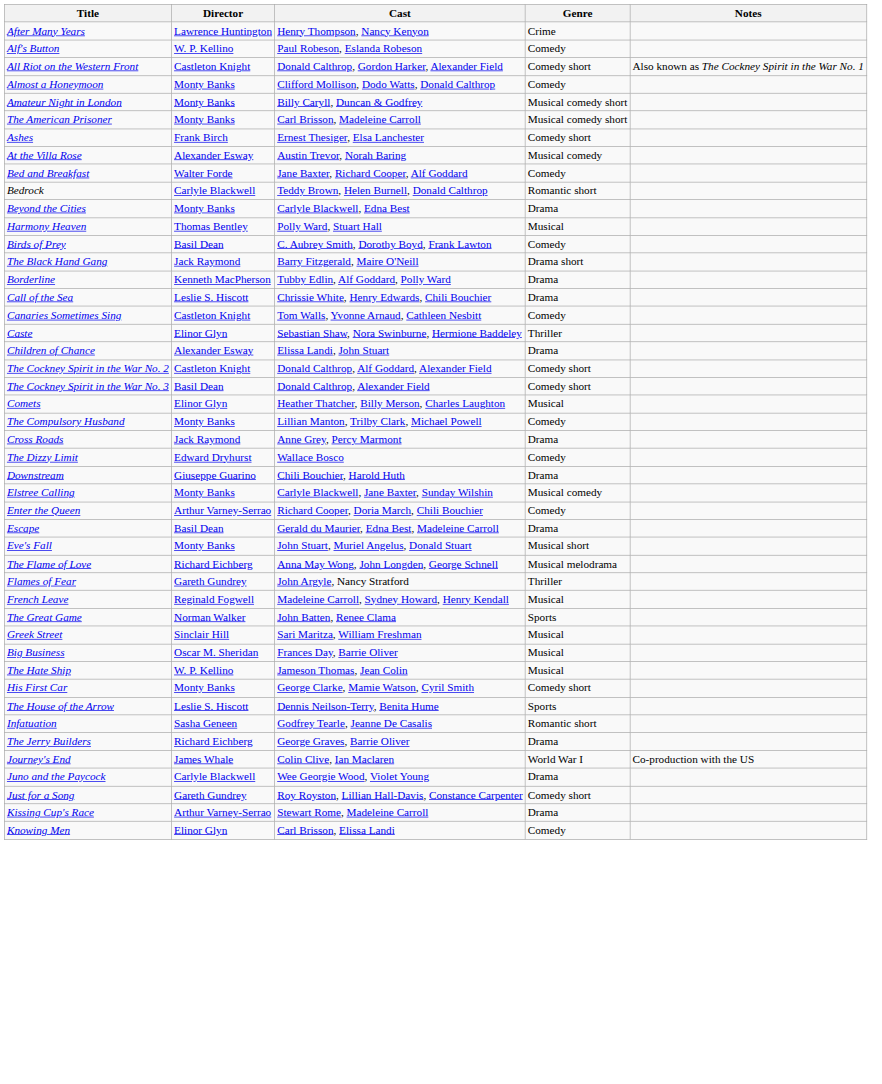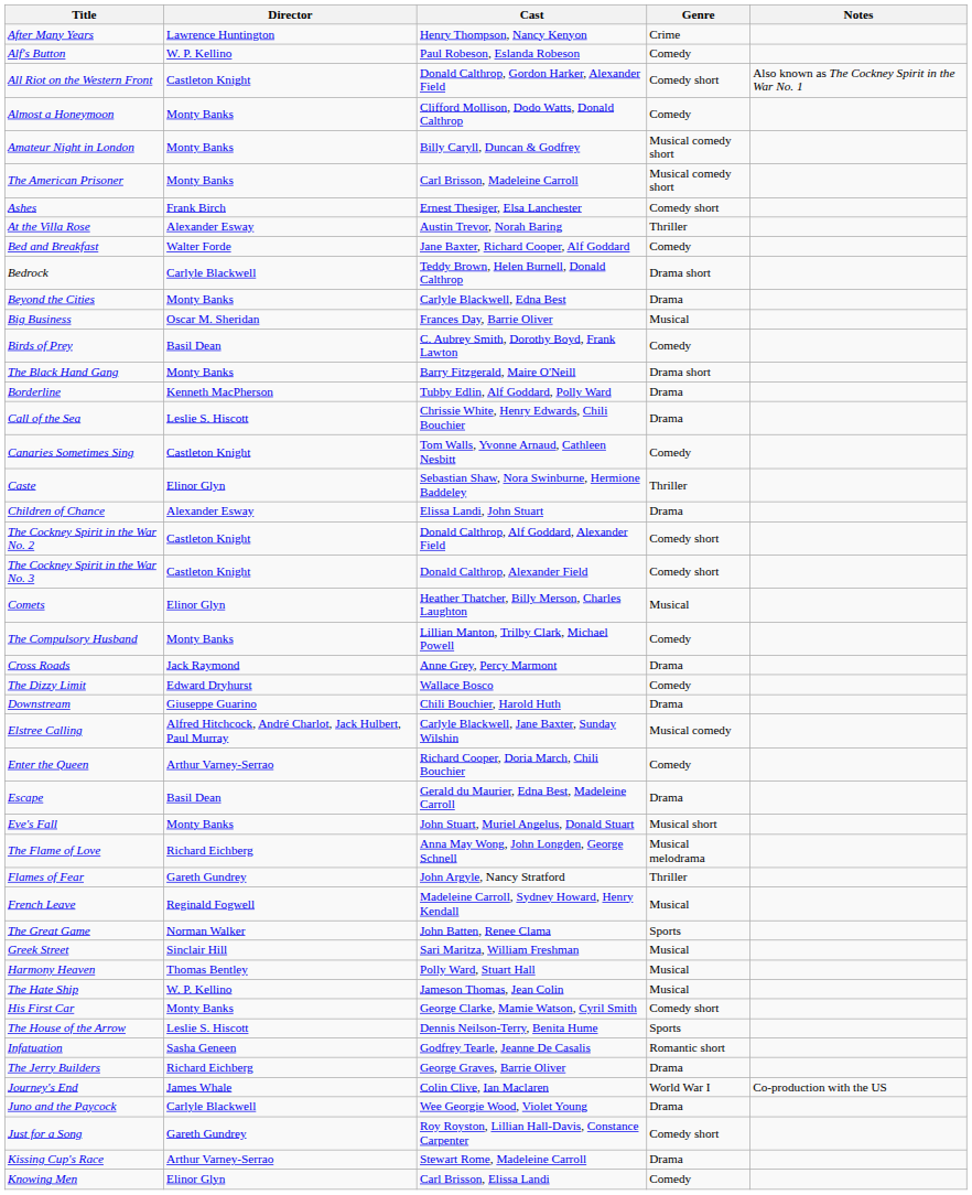 <table class=wikitable>
 <tr>
 <th>Title</th>
 <th>Director</th>
 <th>Cast</th>
 <th>Genre</th>
 <th>Notes</th>
 </tr>
 <tr>
 <td><em><a href='#'>After Many Years</a></em></td>
 <td><a href='#'>Lawrence Huntington</a></td>
 <td><a href='#'>Henry Thompson</a>, <a href='#'>Nancy Kenyon</a></td>
 <td>Crime</td>
 <td></td>
 </tr>
 <tr>
 <td><em><a href='#'>Alf's Button</a></em></td>
 <td><a href='#'>W. P. Kellino</a></td>
 <td><a href='#'>Paul Robeson</a>, <a href='#'>Eslanda Robeson</a></td>
 <td>Comedy</td>
 <td></td>
 </tr>
 <tr>
 <td><em><a href='#'>All Riot on the Western Front</a></em></td>
 <td><a href='#'>Castleton Knight</a></td>
 <td><a href='#'>Donald Calthrop</a>, <a href='#'>Gordon Harker</a>, <a href='#'>Alexander Field</a></td>
 <td>Comedy short</td>
 <td>Also known as <em>The Cockney Spirit in the War No. 1</em></td>
 </tr>
 <tr>
 <td><em><a href='#'>Almost a Honeymoon</a></em></td>
 <td><a href='#'>Monty Banks</a></td>
 <td><a href='#'>Clifford Mollison</a>, <a href='#'>Dodo Watts</a>, <a href='#'>Donald Calthrop</a></td>
 <td>Comedy</td>
 <td></td>
 </tr>
 <tr>
 <td><em><a href='#'>Amateur Night in London</a></em></td>
 <td><a href='#'>Monty Banks</a></td>
 <td><a href='#'>Billy Caryll</a>, <a href='#'>Duncan & Godfrey</a></td>
 <td>Musical comedy short</td>
 <td></td>
 </tr>
 <tr>
 <td><em><a href='#'>The American Prisoner</a></em></td>
 <td><a href='#'>Monty Banks</a></td>
 <td><a href='#'>Carl Brisson</a>, <a href='#'>Madeleine Carroll</a></td>
 <td>Musical comedy short</td>
 <td></td>
 </tr>
 <tr>
 <td><em><a href='#'>Ashes</a></em></td>
 <td><a href='#'>Frank Birch</a></td>
 <td><a href='#'>Ernest Thesiger</a>, <a href='#'>Elsa Lanchester</a></td>
 <td>Comedy short</td>
 <td></td>
 </tr>
 <tr>
 <td><em><a href='#'>At the Villa Rose</a></em></td>
 <td><a href='#'>Alexander Esway</a></td>
 <td><a href='#'>Austin Trevor</a>, <a href='#'>Norah Baring</a></td>
-<td>Musical comedy</td>
+<td>Thriller</td>
 <td></td>
 </tr>
 <tr>
 <td><em><a href='#'>Bed and Breakfast</a></em></td>
 <td><a href='#'>Walter Forde</a></td>
 <td><a href='#'>Jane Baxter</a>, <a href='#'>Richard Cooper</a>, <a href='#'>Alf Goddard</a></td>
 <td>Comedy</td>
 <td></td>
 </tr>
 <tr>
 <td><em>Bedrock</em></td>
 <td><a href='#'>Carlyle Blackwell</a></td>
 <td><a href='#'>Teddy Brown</a>, <a href='#'>Helen Burnell</a>, <a href='#'>Donald Calthrop</a></td>
-<td>Romantic short</td>
+<td>Drama short</td>
 <td></td>
 </tr>
 <tr>
 <td><em><a href='#'>Beyond the Cities</a></em></td>
 <td><a href='#'>Monty Banks</a></td>
 <td><a href='#'>Carlyle Blackwell</a>, <a href='#'>Edna Best</a></td>
 <td>Drama</td>
 <td></td>
 </tr>
 <tr>
-<td><em><a href='#'>Harmony Heaven</a></em></td>
-<td><a href='#'>Thomas Bentley</a></td>
-<td><a href='#'>Polly Ward</a>, <a href='#'>Stuart Hall</a></td>
+<td><em><a href='#'>Big Business</a></em></td>
+<td><a href='#'>Oscar M. Sheridan</a></td>
+<td><a href='#'>Frances Day</a>, <a href='#'>Barrie Oliver</a></td>
 <td>Musical</td>
 <td></td>
 </tr>
 <tr>
 <td><em><a href='#'>Birds of Prey</a></em></td>
 <td><a href='#'>Basil Dean</a></td>
 <td><a href='#'>C. Aubrey Smith</a>, <a href='#'>Dorothy Boyd</a>, <a href='#'>Frank Lawton</a></td>
 <td>Comedy</td>
 <td></td>
 </tr>
 <tr>
 <td><em><a href='#'>The Black Hand Gang</a></em></td>
-<td><a href='#'>Jack Raymond</a></td>
+<td><a href='#'>Monty Banks</a></td>
 <td><a href='#'>Barry Fitzgerald</a>, <a href='#'>Maire O'Neill</a></td>
 <td>Drama short</td>
 <td></td>
 </tr>
 <tr>
 <td><em><a href='#'>Borderline</a></em></td>
 <td><a href='#'>Kenneth MacPherson</a></td>
 <td><a href='#'>Tubby Edlin</a>, <a href='#'>Alf Goddard</a>, <a href='#'>Polly Ward</a></td>
 <td>Drama</td>
 <td></td>
 </tr>
 <tr>
 <td><em><a href='#'>Call of the Sea</a></em></td>
 <td><a href='#'>Leslie S. Hiscott</a></td>
 <td><a href='#'>Chrissie White</a>, <a href='#'>Henry Edwards</a>, <a href='#'>Chili Bouchier</a></td>
 <td>Drama</td>
 <td></td>
 </tr>
 <tr>
 <td><em><a href='#'>Canaries Sometimes Sing</a></em></td>
 <td><a href='#'>Castleton Knight</a></td>
 <td><a href='#'>Tom Walls</a>, <a href='#'>Yvonne Arnaud</a>, <a href='#'>Cathleen Nesbitt</a></td>
 <td>Comedy</td>
 <td></td>
 </tr>
 <tr>
 <td><em><a href='#'>Caste</a></em></td>
 <td><a href='#'>Elinor Glyn</a></td>
 <td><a href='#'>Sebastian Shaw</a>, <a href='#'>Nora Swinburne</a>, <a href='#'>Hermione Baddeley</a></td>
 <td>Thriller</td>
 <td></td>
 </tr>
 <tr>
 <td><em><a href='#'>Children of Chance</a></em></td>
 <td><a href='#'>Alexander Esway</a></td>
 <td><a href='#'>Elissa Landi</a>, <a href='#'>John Stuart</a></td>
 <td>Drama</td>
 <td></td>
 </tr>
 <tr>
 <td><em><a href='#'>The Cockney Spirit in the War No. 2</a></em></td>
 <td><a href='#'>Castleton Knight</a></td>
 <td><a href='#'>Donald Calthrop</a>, <a href='#'>Alf Goddard</a>, <a href='#'>Alexander Field</a></td>
 <td>Comedy short</td>
 <td></td>
 </tr>
 <tr>
 <td><em><a href='#'>The Cockney Spirit in the War No. 3</a></em></td>
-<td><a href='#'>Basil Dean</a></td>
+<td><a href='#'>Castleton Knight</a></td>
 <td><a href='#'>Donald Calthrop</a>, <a href='#'>Alexander Field</a></td>
 <td>Comedy short</td>
 <td></td>
 </tr>
 <tr>
 <td><em><a href='#'>Comets</a></em></td>
 <td><a href='#'>Elinor Glyn</a></td>
 <td><a href='#'>Heather Thatcher</a>, <a href='#'>Billy Merson</a>, <a href='#'>Charles Laughton</a></td>
 <td>Musical</td>
 <td></td>
 </tr>
 <tr>
 <td><em><a href='#'>The Compulsory Husband</a></em></td>
 <td><a href='#'>Monty Banks</a></td>
 <td><a href='#'>Lillian Manton</a>, <a href='#'>Trilby Clark</a>, <a href='#'>Michael Powell</a></td>
 <td>Comedy</td>
 <td></td>
 </tr>
 <tr>
 <td><em><a href='#'>Cross Roads</a></em></td>
 <td><a href='#'>Jack Raymond</a></td>
 <td><a href='#'>Anne Grey</a>, <a href='#'>Percy Marmont</a></td>
 <td>Drama</td>
 <td></td>
 </tr>
 <tr>
 <td><em><a href='#'>The Dizzy Limit</a></em></td>
 <td><a href='#'>Edward Dryhurst</a></td>
 <td><a href='#'>Wallace Bosco</a></td>
 <td>Comedy</td>
 <td></td>
 </tr>
 <tr>
 <td><em><a href='#'>Downstream</a></em></td>
 <td><a href='#'>Giuseppe Guarino</a></td>
 <td><a href='#'>Chili Bouchier</a>, <a href='#'>Harold Huth</a></td>
 <td>Drama</td>
 <td></td>
 </tr>
 <tr>
 <td><em><a href='#'>Elstree Calling</a></em></td>
-<td><a href='#'>Monty Banks</a></td>
+<td><a href='#'>Alfred Hitchcock</a>, <a href='#'>André Charlot</a>, <a href='#'>Jack Hulbert</a>, <a href='#'>Paul Murray</a></td>
 <td><a href='#'>Carlyle Blackwell</a>, <a href='#'>Jane Baxter</a>, <a href='#'>Sunday Wilshin</a></td>
 <td>Musical comedy</td>
 <td></td>
 </tr>
 <tr>
 <td><em><a href='#'>Enter the Queen</a></em></td>
 <td><a href='#'>Arthur Varney-Serrao</a></td>
 <td><a href='#'>Richard Cooper</a>, <a href='#'>Doria March</a>, <a href='#'>Chili Bouchier</a></td>
 <td>Comedy</td>
 <td></td>
 </tr>
 <tr>
 <td><em><a href='#'>Escape</a></em></td>
 <td><a href='#'>Basil Dean</a></td>
 <td><a href='#'>Gerald du Maurier</a>, <a href='#'>Edna Best</a>, <a href='#'>Madeleine Carroll</a></td>
 <td>Drama</td>
 <td></td>
 </tr>
 <tr>
 <td><em><a href='#'>Eve's Fall</a></em></td>
 <td><a href='#'>Monty Banks</a></td>
 <td><a href='#'>John Stuart</a>, <a href='#'>Muriel Angelus</a>, <a href='#'>Donald Stuart</a></td>
 <td>Musical short</td>
 <td></td>
 </tr>
 <tr>
 <td><em><a href='#'>The Flame of Love</a></em></td>
 <td><a href='#'>Richard Eichberg</a></td>
 <td><a href='#'>Anna May Wong</a>, <a href='#'>John Longden</a>, <a href='#'>George Schnell</a></td>
 <td>Musical melodrama</td>
 <td></td>
 </tr>
 <tr>
 <td><em><a href='#'>Flames of Fear</a></em></td>
 <td><a href='#'>Gareth Gundrey</a></td>
 <td><a href='#'>John Argyle</a>, Nancy Stratford</td>
 <td>Thriller</td>
 <td></td>
 </tr>
 <tr>
 <td><em><a href='#'>French Leave</a></em></td>
 <td><a href='#'>Reginald Fogwell</a></td>
 <td><a href='#'>Madeleine Carroll</a>, <a href='#'>Sydney Howard</a>, <a href='#'>Henry Kendall</a></td>
 <td>Musical</td>
 <td></td>
 </tr>
 <tr>
 <td><em><a href='#'>The Great Game</a></em></td>
 <td><a href='#'>Norman Walker</a></td>
 <td><a href='#'>John Batten</a>, <a href='#'>Renee Clama</a></td>
 <td>Sports</td>
 <td></td>
 </tr>
 <tr>
 <td><em><a href='#'>Greek Street</a></em></td>
 <td><a href='#'>Sinclair Hill</a></td>
 <td><a href='#'>Sari Maritza</a>, <a href='#'>William Freshman</a></td>
 <td>Musical</td>
 <td></td>
 </tr>
 <tr>
-<td><em><a href='#'>Big Business</a></em></td>
-<td><a href='#'>Oscar M. Sheridan</a></td>
-<td><a href='#'>Frances Day</a>, <a href='#'>Barrie Oliver</a></td>
+<td><em><a href='#'>Harmony Heaven</a></em></td>
+<td><a href='#'>Thomas Bentley</a></td>
+<td><a href='#'>Polly Ward</a>, <a href='#'>Stuart Hall</a></td>
 <td>Musical</td>
 <td></td>
 </tr>
 <tr>
 <td><em><a href='#'>The Hate Ship</a></em></td>
 <td><a href='#'>W. P. Kellino</a></td>
 <td><a href='#'>Jameson Thomas</a>, <a href='#'>Jean Colin</a></td>
 <td>Musical</td>
 <td></td>
 </tr>
 <tr>
 <td><em><a href='#'>His First Car</a></em></td>
 <td><a href='#'>Monty Banks</a></td>
 <td><a href='#'>George Clarke</a>, <a href='#'>Mamie Watson</a>, <a href='#'>Cyril Smith</a></td>
 <td>Comedy short</td>
 <td></td>
 </tr>
 <tr>
 <td><em><a href='#'>The House of the Arrow</a></em></td>
 <td><a href='#'>Leslie S. Hiscott</a></td>
 <td><a href='#'>Dennis Neilson-Terry</a>, <a href='#'>Benita Hume</a></td>
 <td>Sports</td>
 <td></td>
 </tr>
 <tr>
 <td><em><a href='#'>Infatuation</a></em></td>
 <td><a href='#'>Sasha Geneen</a></td>
 <td><a href='#'>Godfrey Tearle</a>, <a href='#'>Jeanne De Casalis</a></td>
 <td>Romantic short</td>
 <td></td>
 </tr>
 <tr>
 <td><em><a href='#'>The Jerry Builders</a></em></td>
 <td><a href='#'>Richard Eichberg</a></td>
 <td><a href='#'>George Graves</a>, <a href='#'>Barrie Oliver</a></td>
 <td>Drama</td>
 <td></td>
 </tr>
 <tr>
 <td><em><a href='#'>Journey's End</a></em></td>
 <td><a href='#'>James Whale</a></td>
 <td><a href='#'>Colin Clive</a>, <a href='#'>Ian Maclaren</a></td>
 <td>World War I</td>
 <td>Co-production with the US</td>
 </tr>
 <tr>
 <td><em><a href='#'>Juno and the Paycock</a></em></td>
 <td><a href='#'>Carlyle Blackwell</a></td>
 <td><a href='#'>Wee Georgie Wood</a>, <a href='#'>Violet Young</a></td>
 <td>Drama</td>
 <td></td>
 </tr>
 <tr>
 <td><em><a href='#'>Just for a Song</a></em></td>
 <td><a href='#'>Gareth Gundrey</a></td>
 <td><a href='#'>Roy Royston</a>, <a href='#'>Lillian Hall-Davis</a>, <a href='#'>Constance Carpenter</a></td>
 <td>Comedy short</td>
 <td></td>
 </tr>
 <tr>
 <td><em><a href='#'>Kissing Cup's Race</a></em></td>
 <td><a href='#'>Arthur Varney-Serrao</a></td>
 <td><a href='#'>Stewart Rome</a>, <a href='#'>Madeleine Carroll</a></td>
 <td>Drama</td>
 <td></td>
 </tr>
 <tr>
 <td><em><a href='#'>Knowing Men</a></em></td>
 <td><a href='#'>Elinor Glyn</a></td>
 <td><a href='#'>Carl Brisson</a>, <a href='#'>Elissa Landi</a></td>
 <td>Comedy</td>
 <td></td>
 </tr>
 </table>
